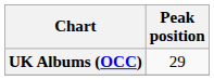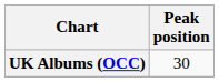 <table class="wikitable plainrowheaders sortable" style="text-align:center;" border="1">
 <tr>
 <th scope="col">Chart</th>
 <th scope="col">Peak<br>position</th>
 </tr>
 <tr>
 <th scope="row">UK Albums (<a href='#'>OCC</a>)</th>
-<td>29</td>
+<td>30</td>
 </tr>
 <tr>
 </tr>
 </table>
